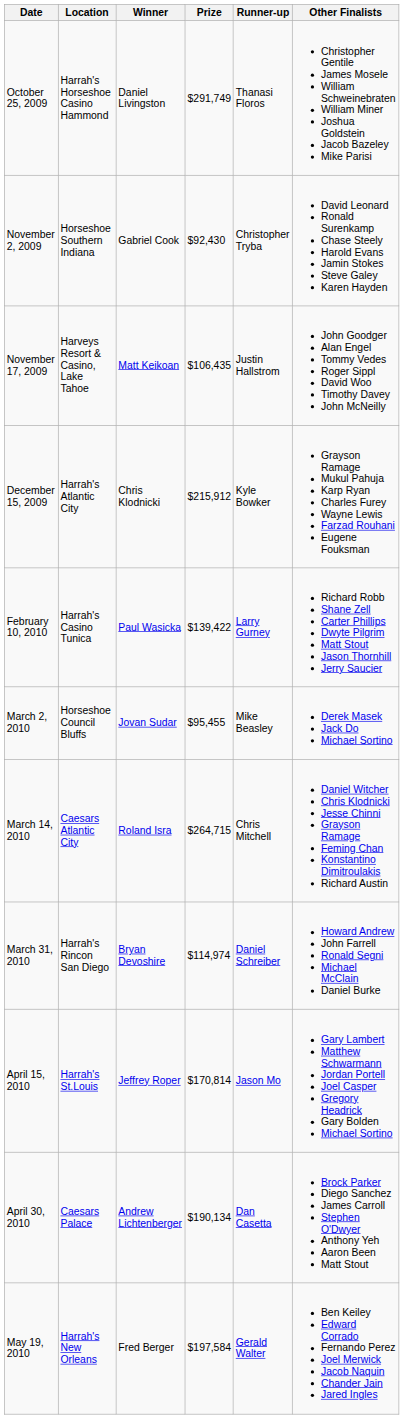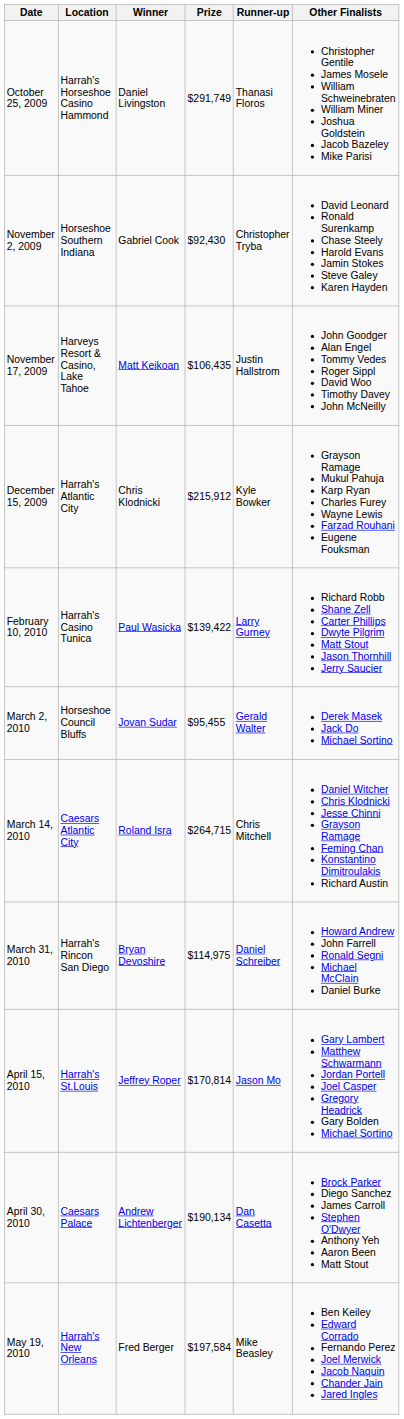 <table class="wikitable">
 <tr>
 <th>Date</th>
 <th>Location</th>
 <th>Winner</th>
 <th>Prize</th>
 <th>Runner-up</th>
 <th>Other Finalists</th>
 </tr>
 <tr>
 <td>October 25, 2009</td>
 <td>Harrah's Horseshoe Casino Hammond</td>
 <td>Daniel Livingston</td>
 <td>$291,749</td>
 <td>Thanasi Floros</td>
 <td><br><ul><li>Christopher Gentile</li><li>James Mosele</li><li>William Schweinebraten</li><li>William Miner</li><li>Joshua Goldstein</li><li>Jacob Bazeley</li><li>Mike Parisi</li></ul></td>
 </tr>
 <tr>
 <td>November 2, 2009</td>
 <td>Horseshoe Southern Indiana</td>
 <td>Gabriel Cook</td>
 <td>$92,430</td>
 <td>Christopher Tryba</td>
 <td><br><ul><li>David Leonard</li><li>Ronald Surenkamp</li><li>Chase Steely</li><li>Harold Evans</li><li>Jamin Stokes</li><li>Steve Galey</li><li>Karen Hayden</li></ul></td>
 </tr>
 <tr>
 <td>November 17, 2009</td>
 <td>Harveys Resort & Casino, Lake Tahoe</td>
 <td><a href='#'>Matt Keikoan</a></td>
 <td>$106,435</td>
 <td>Justin Hallstrom</td>
 <td><br><ul><li>John Goodger</li><li>Alan Engel</li><li>Tommy Vedes</li><li>Roger Sippl</li><li>David Woo</li><li>Timothy Davey</li><li>John McNeilly</li></ul></td>
 </tr>
 <tr>
 <td>December 15, 2009</td>
 <td>Harrah's Atlantic City</td>
 <td>Chris Klodnicki</td>
 <td>$215,912</td>
 <td>Kyle Bowker</td>
 <td><br><ul><li>Grayson Ramage</li><li>Mukul Pahuja</li><li>Karp Ryan</li><li>Charles Furey</li><li>Wayne Lewis</li><li><a href='#'>Farzad Rouhani</a></li><li>Eugene Fouksman</li></ul></td>
 </tr>
 <tr>
 <td>February 10, 2010</td>
 <td>Harrah's Casino Tunica</td>
 <td><a href='#'>Paul Wasicka</a></td>
 <td>$139,422</td>
 <td><a href='#'>Larry Gurney</a></td>
 <td><br><ul><li>Richard Robb</li><li><a href='#'>Shane Zell</a></li><li><a href='#'>Carter Phillips</a></li><li><a href='#'>Dwyte Pilgrim</a></li><li><a href='#'>Matt Stout</a></li><li><a href='#'>Jason Thornhill</a></li><li><a href='#'>Jerry Saucier</a></li></ul></td>
 </tr>
 <tr>
 <td>March 2, 2010</td>
 <td>Horseshoe Council Bluffs</td>
 <td><a href='#'>Jovan Sudar</a></td>
 <td>$95,455</td>
-<td>Mike Beasley</td>
+<td><a href='#'>Gerald Walter</a></td>
 <td><br><ul><li><a href='#'>Derek Masek</a></li><li><a href='#'>Jack Do</a></li><li><a href='#'>Michael Sortino</a></li></ul></td>
 </tr>
 <tr>
 <td>March 14, 2010</td>
 <td><a href='#'>Caesars Atlantic City</a></td>
 <td><a href='#'>Roland Isra</a></td>
 <td>$264,715</td>
 <td>Chris Mitchell</td>
 <td><br><ul><li><a href='#'>Daniel Witcher</a></li><li><a href='#'>Chris Klodnicki</a></li><li><a href='#'>Jesse Chinni</a></li><li><a href='#'>Grayson Ramage</a></li><li><a href='#'>Feming Chan</a></li><li><a href='#'>Konstantino Dimitroulakis</a></li><li>Richard Austin</li></ul></td>
 </tr>
 <tr>
 <td>March 31, 2010</td>
 <td>Harrah's Rincon San Diego</td>
 <td><a href='#'>Bryan Devoshire</a></td>
-<td>$114,974</td>
+<td>$114,975</td>
 <td><a href='#'>Daniel Schreiber</a></td>
 <td><br><ul><li><a href='#'>Howard Andrew</a></li><li>John Farrell</li><li><a href='#'>Ronald Segni</a></li><li><a href='#'>Michael McClain</a></li><li>Daniel Burke</li></ul></td>
 </tr>
 <tr>
 <td>April 15, 2010</td>
 <td><a href='#'>Harrah's St.Louis</a></td>
 <td><a href='#'>Jeffrey Roper</a></td>
 <td>$170,814</td>
 <td><a href='#'>Jason Mo</a></td>
 <td><br><ul><li><a href='#'>Gary Lambert</a></li><li><a href='#'>Matthew Schwarmann</a></li><li><a href='#'>Jordan Portell</a></li><li><a href='#'>Joel Casper</a></li><li><a href='#'>Gregory Headrick</a></li><li>Gary Bolden</li><li><a href='#'>Michael Sortino</a></li></ul></td>
 </tr>
 <tr>
 <td>April 30, 2010</td>
 <td><a href='#'>Caesars Palace</a></td>
 <td><a href='#'>Andrew Lichtenberger</a></td>
 <td>$190,134</td>
 <td><a href='#'>Dan Casetta</a></td>
 <td><br><ul><li><a href='#'>Brock Parker</a></li><li>Diego Sanchez</li><li>James Carroll</li><li><a href='#'>Stephen O'Dwyer</a></li><li>Anthony Yeh</li><li>Aaron Been</li><li>Matt Stout</li></ul></td>
 </tr>
 <tr>
 <td>May 19, 2010</td>
 <td><a href='#'>Harrah's New Orleans</a></td>
 <td>Fred Berger</td>
 <td>$197,584</td>
-<td><a href='#'>Gerald Walter</a></td>
+<td>Mike Beasley</td>
 <td><br><ul><li>Ben Keiley</li><li><a href='#'>Edward Corrado</a></li><li>Fernando Perez</li><li><a href='#'>Joel Merwick</a></li><li><a href='#'>Jacob Naquin</a></li><li><a href='#'>Chander Jain</a></li><li><a href='#'>Jared Ingles</a></li></ul></td>
 </tr>
 </table>
